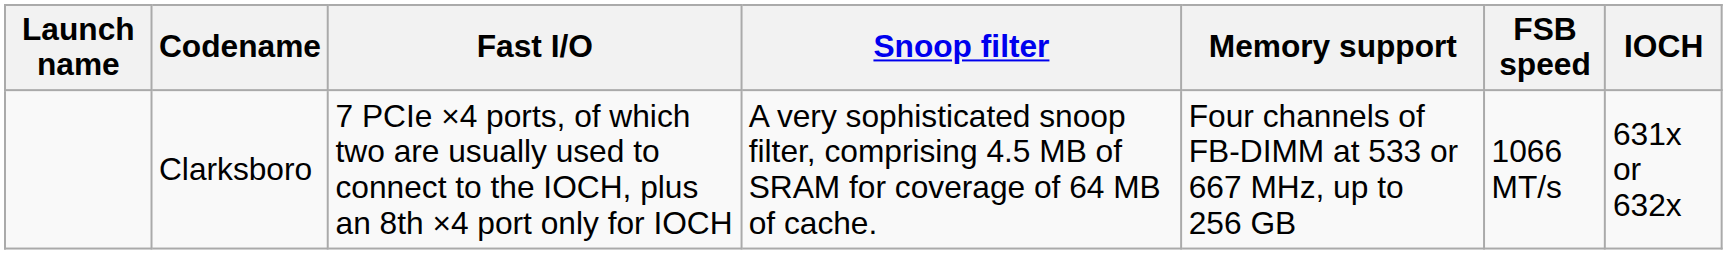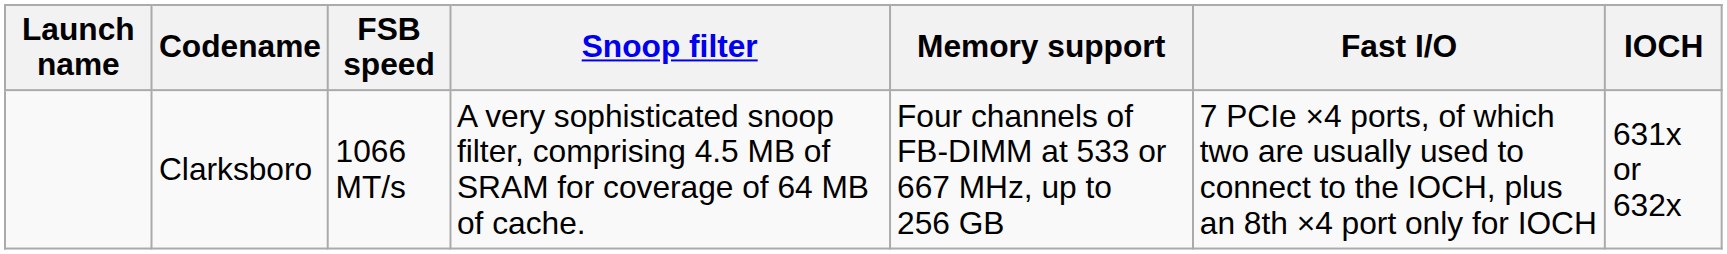 <table class="wikitable">
 <tr>
 <th>Launch name</th>
 <th>Codename</th>
-<th>Fast I/O</th>
+<th>FSB speed</th>
 <th><a href='#'>Snoop filter</a></th>
 <th>Memory support</th>
-<th>FSB speed</th>
+<th>Fast I/O</th>
 <th>IOCH</th>
 </tr>
 <tr>
 <td></td>
 <td>Clarksboro</td>
-<td>7 PCIe ×4 ports, of which two are usually used to connect to the IOCH, plus an 8th ×4 port only for IOCH</td>
+<td>1066 MT/s</td>
 <td>A very sophisticated snoop filter, comprising 4.5 MB of SRAM for coverage of 64 MB of cache.</td>
 <td>Four channels of FB-DIMM at 533 or 667 MHz, up to 256 GB</td>
-<td>1066 MT/s</td>
+<td>7 PCIe ×4 ports, of which two are usually used to connect to the IOCH, plus an 8th ×4 port only for IOCH</td>
 <td>631x or 632x</td>
 </tr>
 </table>
